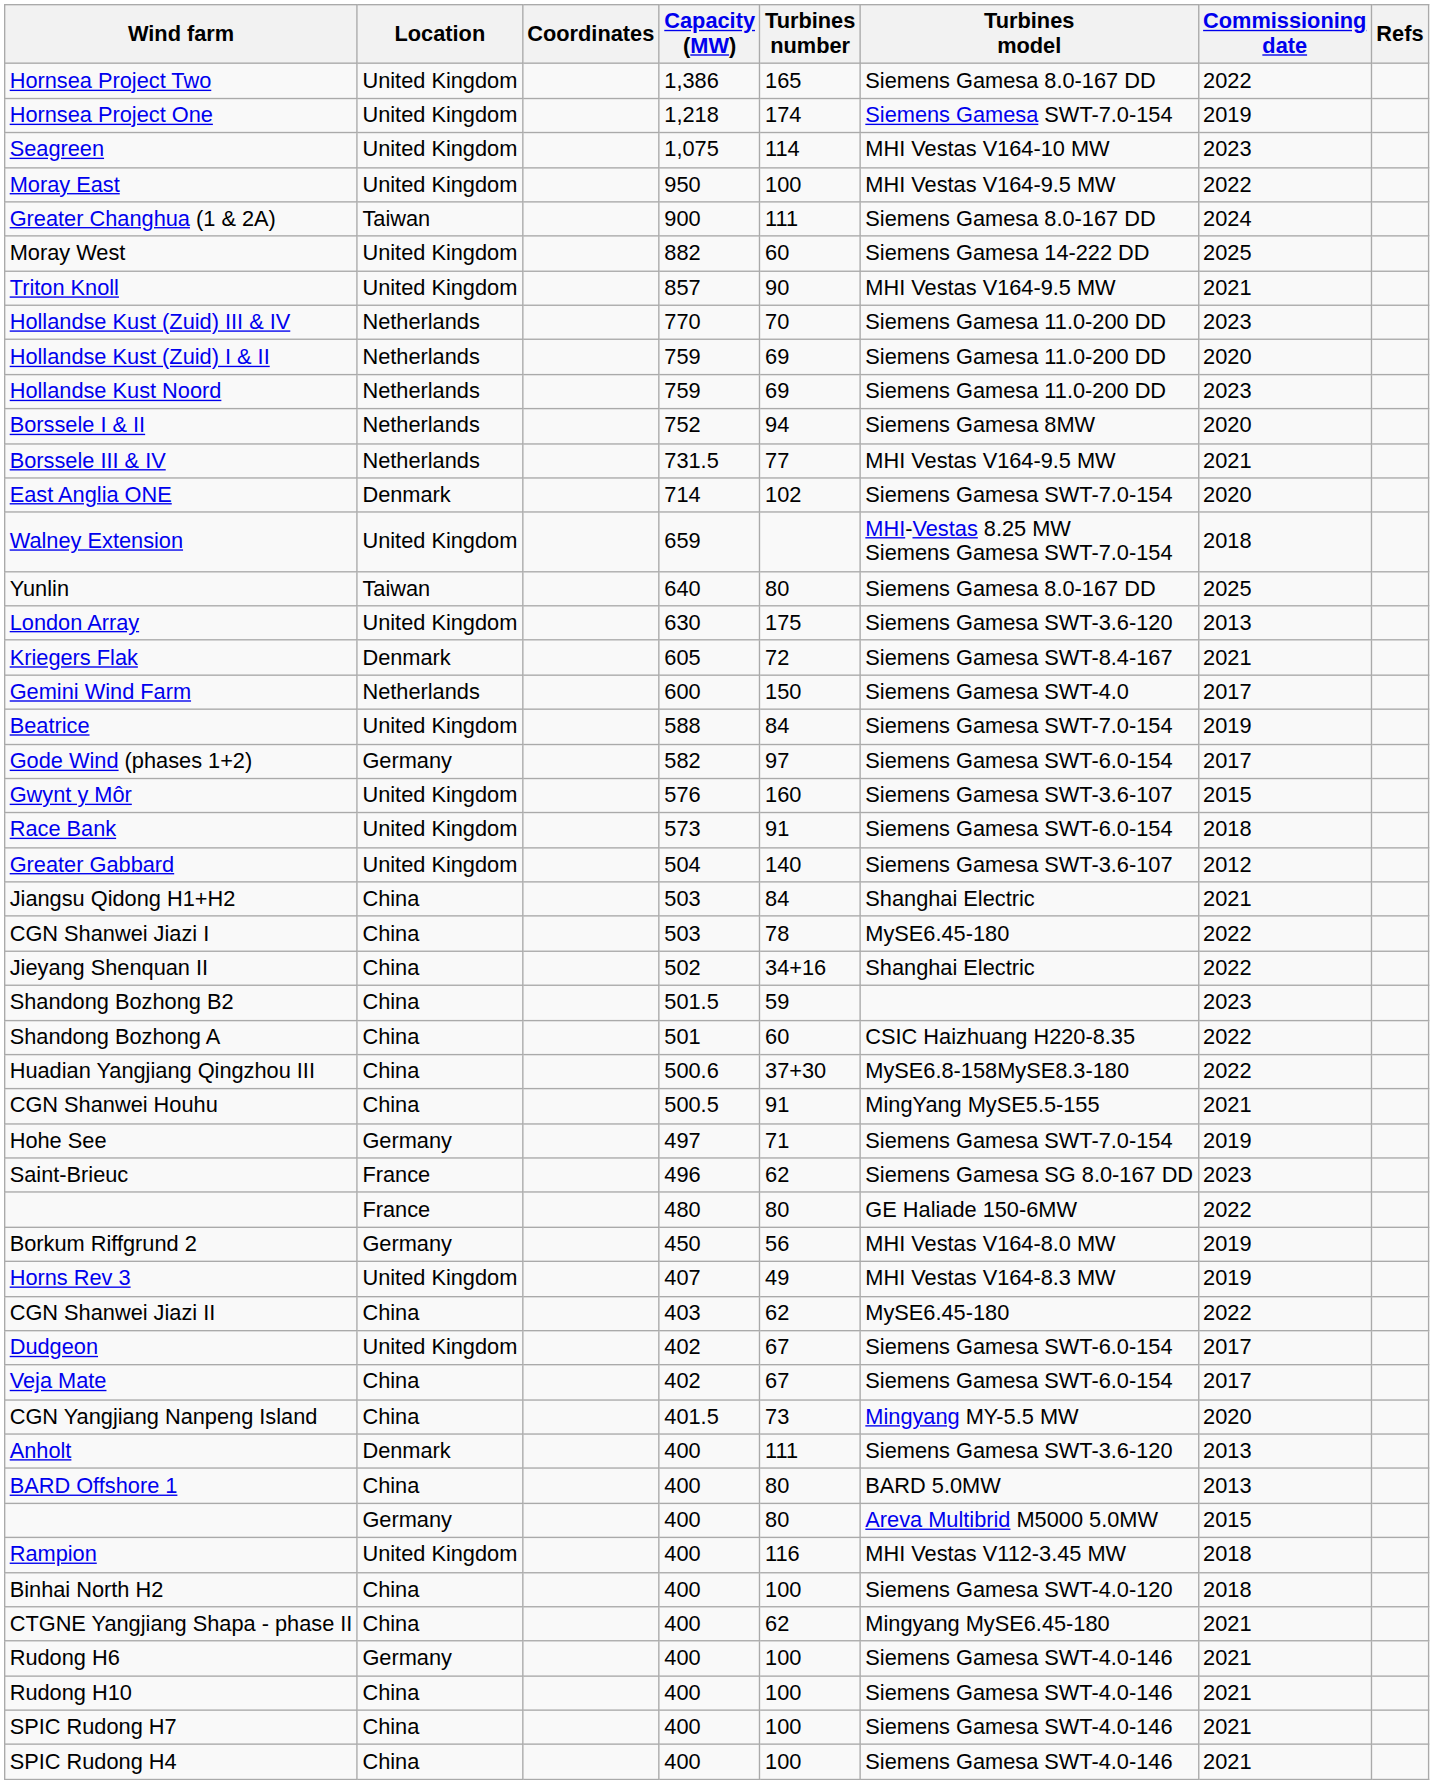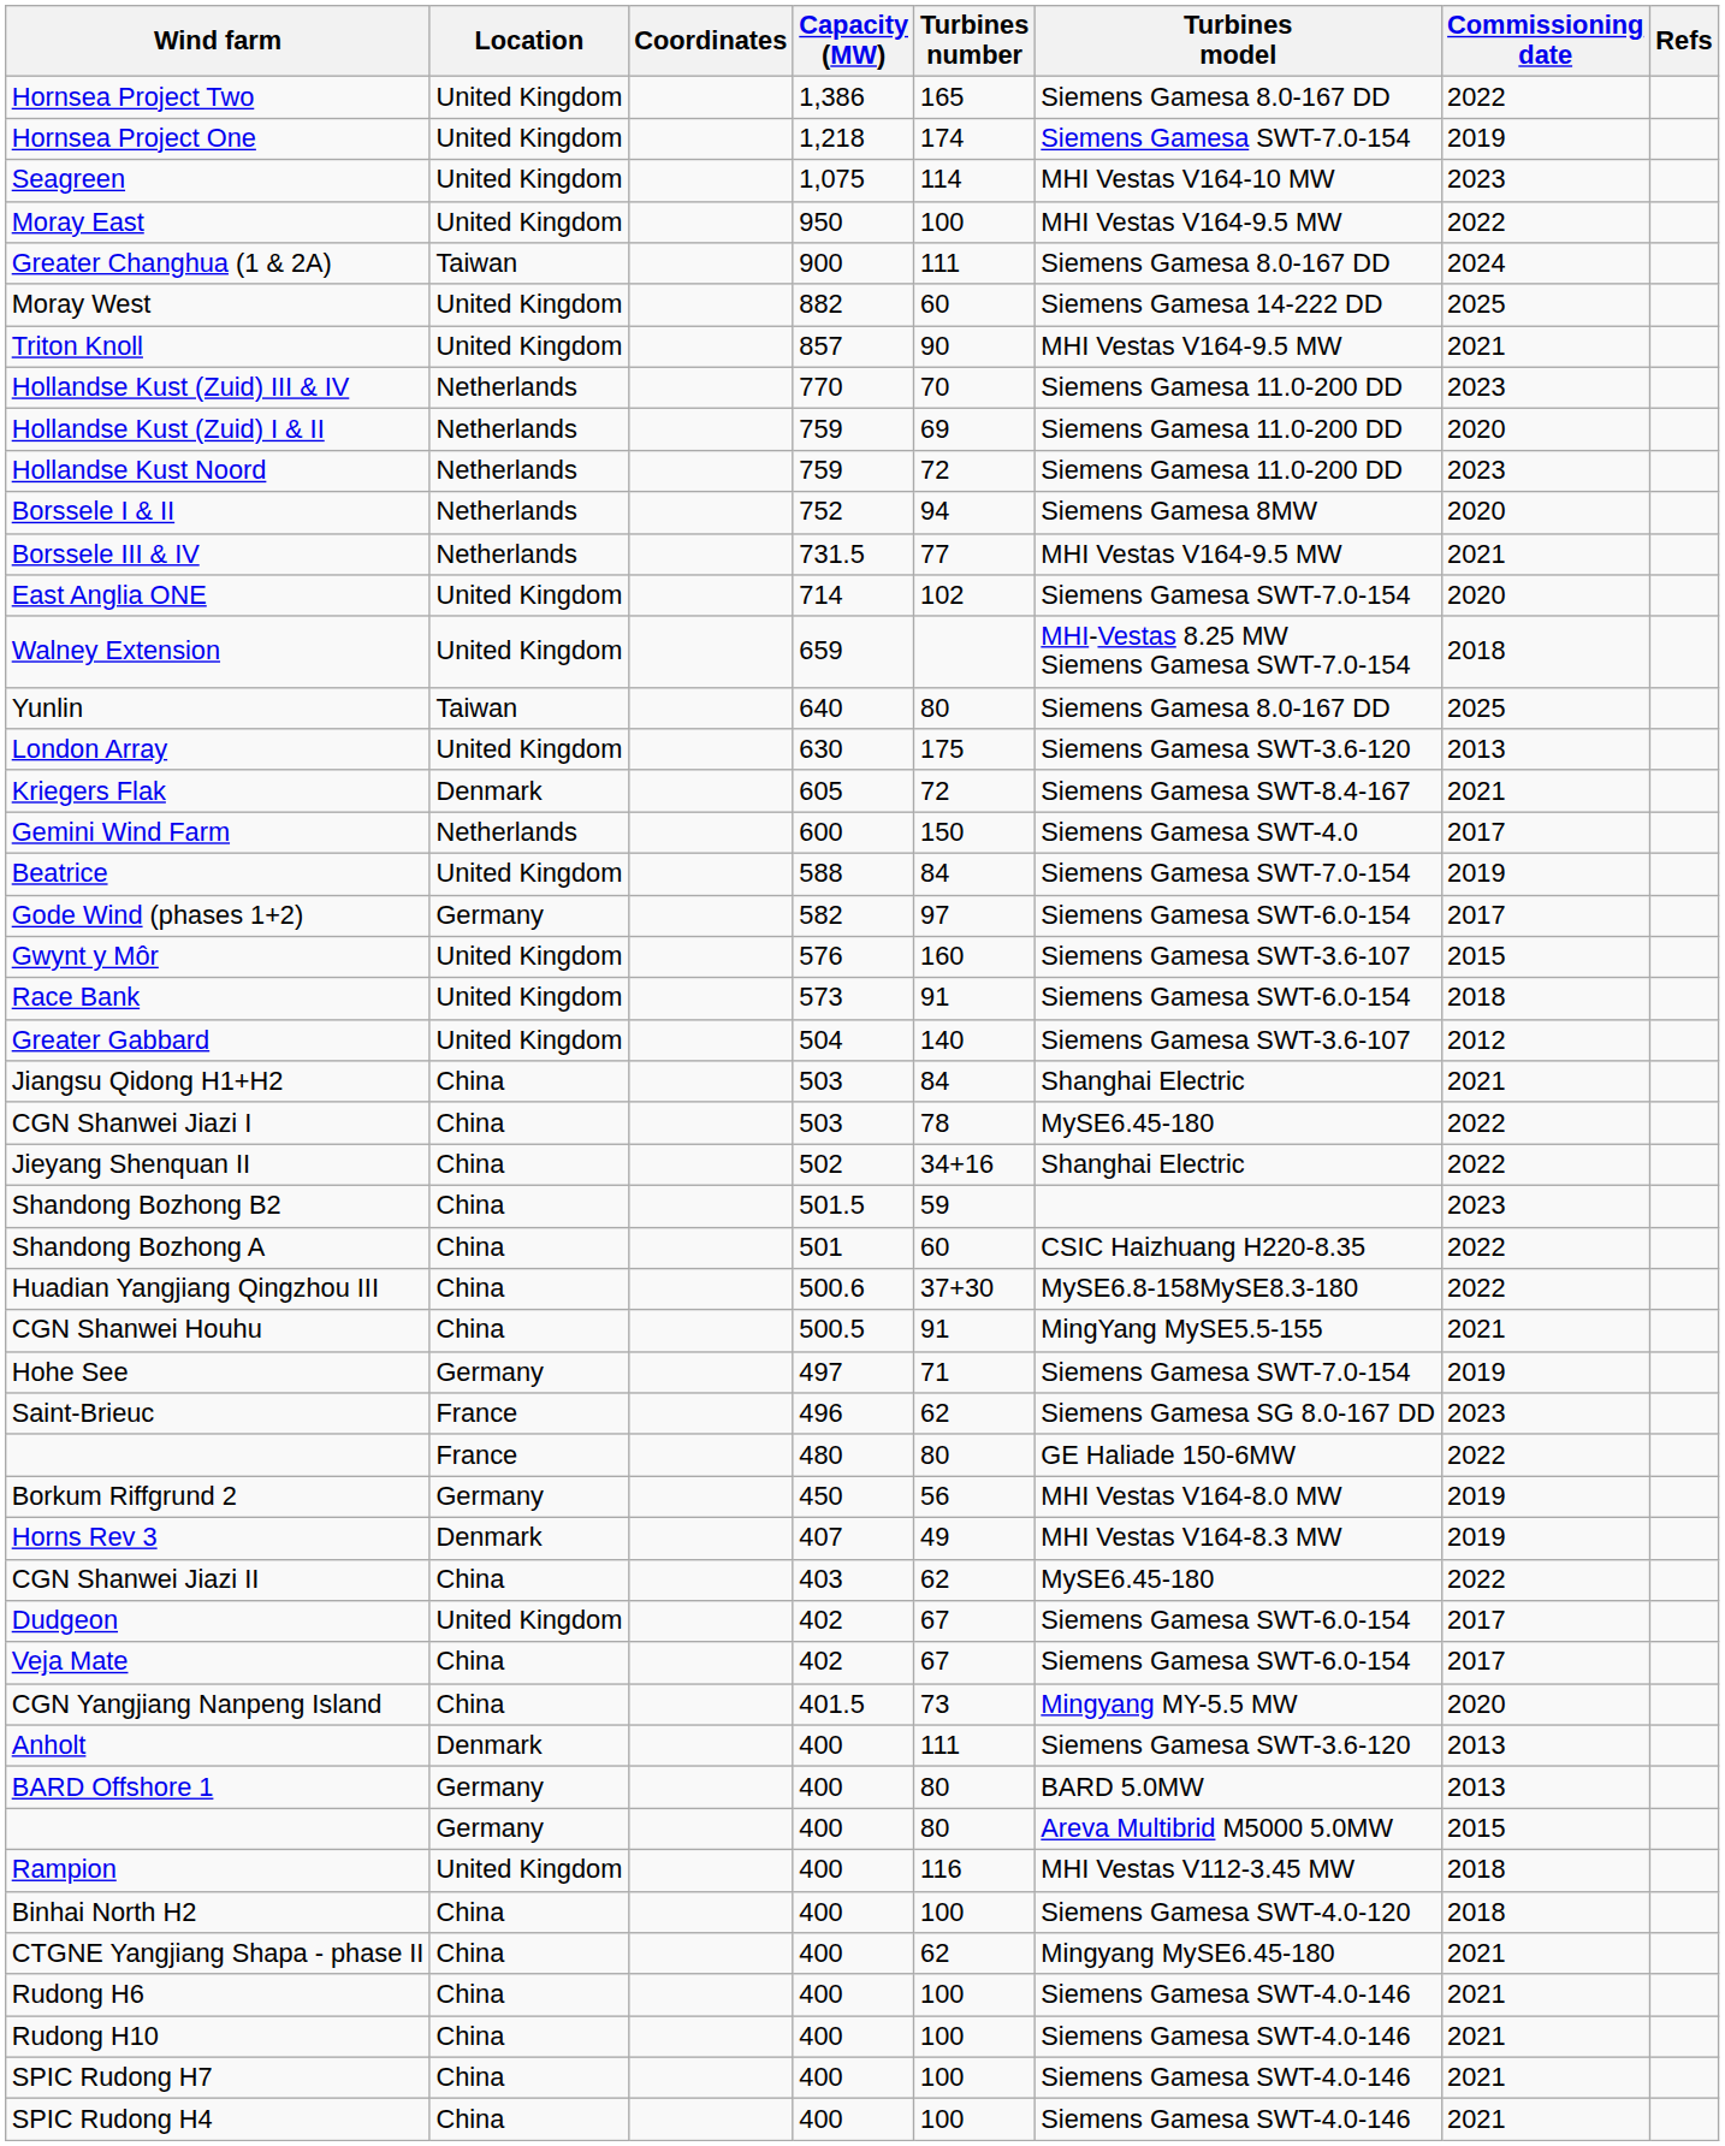 <table class="wikitable sortable">
 <tr>
 <th>Wind farm</th>
 <th>Location</th>
 <th class="unsortable">Coordinates</th>
 <th data-sort-type="number"><a href='#'>Capacity</a><br>(<a href='#'>MW</a>)</th>
 <th>Turbines<br> number</th>
 <th>Turbines<br> model</th>
 <th><a href='#'>Commissioning<br> date</a></th>
 <th class="unsortable">Refs</th>
 </tr>
 <tr>
 <td><a href='#'>Hornsea Project Two</a></td>
 <td>United Kingdom</td>
 <td></td>
 <td>1,386</td>
 <td>165</td>
 <td>Siemens Gamesa 8.0-167 DD</td>
 <td>2022</td>
 <td></td>
 </tr>
 <tr>
 <td><a href='#'>Hornsea Project One</a></td>
 <td>United Kingdom</td>
 <td></td>
 <td>1,218</td>
 <td>174</td>
 <td><a href='#'>Siemens Gamesa</a> SWT-7.0-154</td>
 <td>2019</td>
 <td></td>
 </tr>
 <tr>
 <td><a href='#'>Seagreen</a></td>
 <td>United Kingdom</td>
 <td></td>
 <td>1,075</td>
 <td>114</td>
 <td>MHI Vestas V164-10 MW</td>
 <td>2023</td>
 <td></td>
 </tr>
 <tr>
 <td><a href='#'>Moray East</a></td>
 <td>United Kingdom</td>
 <td></td>
 <td>950</td>
 <td>100</td>
 <td>MHI Vestas V164-9.5 MW</td>
 <td>2022</td>
 <td></td>
 </tr>
 <tr>
 <td><a href='#'>Greater Changhua</a> (1 & 2A)</td>
 <td>Taiwan</td>
 <td></td>
 <td>900</td>
 <td>111</td>
 <td>Siemens Gamesa 8.0-167 DD</td>
 <td>2024</td>
 <td></td>
 </tr>
 <tr>
 <td>Moray West</td>
 <td>United Kingdom</td>
 <td></td>
 <td>882</td>
 <td>60</td>
 <td>Siemens Gamesa 14-222 DD</td>
 <td>2025</td>
 <td></td>
 </tr>
 <tr>
 <td><a href='#'>Triton Knoll</a></td>
 <td>United Kingdom</td>
 <td></td>
 <td>857</td>
 <td>90</td>
 <td>MHI Vestas V164-9.5 MW</td>
 <td>2021</td>
 <td></td>
 </tr>
 <tr>
 <td><a href='#'>Hollandse Kust (Zuid) III & IV</a></td>
 <td>Netherlands</td>
 <td></td>
 <td>770</td>
 <td>70</td>
 <td>Siemens Gamesa 11.0-200 DD</td>
 <td>2023</td>
 <td></td>
 </tr>
 <tr>
 <td><a href='#'>Hollandse Kust (Zuid) I & II</a></td>
 <td>Netherlands</td>
 <td></td>
 <td>759</td>
 <td>69</td>
 <td>Siemens Gamesa 11.0-200 DD</td>
 <td>2020</td>
 <td></td>
 </tr>
 <tr>
 <td><a href='#'>Hollandse Kust Noord</a></td>
 <td>Netherlands</td>
 <td></td>
 <td>759</td>
-<td>69</td>
+<td>72</td>
 <td>Siemens Gamesa 11.0-200 DD</td>
 <td>2023</td>
 <td></td>
 </tr>
 <tr>
 <td><a href='#'>Borssele I & II</a></td>
 <td>Netherlands</td>
 <td></td>
 <td>752</td>
 <td>94</td>
 <td>Siemens Gamesa 8MW</td>
 <td>2020</td>
 <td></td>
 </tr>
 <tr>
 <td><a href='#'>Borssele III & IV</a></td>
 <td>Netherlands</td>
 <td></td>
 <td>731.5</td>
 <td>77</td>
 <td>MHI Vestas V164-9.5 MW</td>
 <td>2021</td>
 <td></td>
 </tr>
 <tr>
 <td><a href='#'>East Anglia ONE</a></td>
-<td>Denmark</td>
+<td>United Kingdom</td>
 <td></td>
 <td>714</td>
 <td>102</td>
 <td>Siemens Gamesa SWT-7.0-154</td>
 <td>2020</td>
 <td></td>
 </tr>
 <tr>
 <td><a href='#'>Walney Extension</a></td>
 <td>United Kingdom</td>
 <td></td>
 <td>659</td>
 <td></td>
 <td><a href='#'>MHI</a>-<a href='#'>Vestas</a> 8.25 MW <br>Siemens Gamesa SWT-7.0-154</td>
 <td>2018</td>
 <td></td>
 </tr>
 <tr>
 <td>Yunlin</td>
 <td>Taiwan</td>
 <td></td>
 <td>640</td>
 <td>80</td>
 <td>Siemens Gamesa 8.0-167 DD</td>
 <td>2025</td>
 <td></td>
 </tr>
 <tr>
 <td><a href='#'>London Array</a></td>
 <td>United Kingdom</td>
 <td></td>
 <td>630</td>
 <td>175</td>
 <td>Siemens Gamesa SWT-3.6-120</td>
 <td>2013</td>
 <td></td>
 </tr>
 <tr>
 <td><a href='#'>Kriegers Flak</a></td>
 <td>Denmark</td>
 <td></td>
 <td>605</td>
 <td>72</td>
 <td>Siemens Gamesa SWT-8.4-167</td>
 <td>2021</td>
 <td></td>
 </tr>
 <tr>
 <td><a href='#'>Gemini Wind Farm</a></td>
 <td>Netherlands</td>
 <td></td>
 <td>600</td>
 <td>150</td>
 <td>Siemens Gamesa SWT-4.0</td>
 <td>2017</td>
 <td></td>
 </tr>
 <tr>
 <td><a href='#'>Beatrice</a></td>
 <td>United Kingdom</td>
 <td></td>
 <td>588</td>
 <td>84</td>
 <td>Siemens Gamesa SWT-7.0-154</td>
 <td>2019</td>
 <td></td>
 </tr>
 <tr>
 <td><a href='#'>Gode Wind</a> (phases 1+2)</td>
 <td>Germany</td>
 <td></td>
 <td>582</td>
 <td>97</td>
 <td>Siemens Gamesa SWT-6.0-154</td>
 <td>2017</td>
 <td></td>
 </tr>
 <tr>
 <td><a href='#'>Gwynt y Môr</a></td>
 <td>United Kingdom</td>
 <td></td>
 <td>576</td>
 <td>160</td>
 <td>Siemens Gamesa SWT-3.6-107</td>
 <td>2015</td>
 <td></td>
 </tr>
 <tr>
 <td><a href='#'>Race Bank</a></td>
 <td>United Kingdom</td>
 <td></td>
 <td>573</td>
 <td>91</td>
 <td>Siemens Gamesa SWT-6.0-154</td>
 <td>2018</td>
 <td></td>
 </tr>
 <tr>
 <td><a href='#'>Greater Gabbard</a></td>
 <td>United Kingdom</td>
 <td></td>
 <td>504</td>
 <td>140</td>
 <td>Siemens Gamesa SWT-3.6-107</td>
 <td>2012</td>
 <td></td>
 </tr>
 <tr>
 <td>Jiangsu Qidong H1+H2</td>
 <td>China</td>
 <td></td>
 <td>503</td>
 <td>84</td>
 <td>Shanghai Electric</td>
 <td>2021</td>
 <td></td>
 </tr>
 <tr>
 <td>CGN Shanwei Jiazi I</td>
 <td>China</td>
 <td></td>
 <td>503</td>
 <td>78</td>
 <td>MySE6.45-180</td>
 <td>2022</td>
 <td></td>
 </tr>
 <tr>
 <td>Jieyang Shenquan II</td>
 <td>China</td>
 <td></td>
 <td>502</td>
 <td>34+16</td>
 <td>Shanghai Electric</td>
 <td>2022</td>
 <td></td>
 </tr>
 <tr>
 <td>Shandong Bozhong B2</td>
 <td>China</td>
 <td></td>
 <td>501.5</td>
 <td>59</td>
 <td></td>
 <td>2023</td>
 <td></td>
 </tr>
 <tr>
 <td>Shandong Bozhong A</td>
 <td>China</td>
 <td></td>
 <td>501</td>
 <td>60</td>
 <td>CSIC Haizhuang H220-8.35</td>
 <td>2022</td>
 <td></td>
 </tr>
 <tr>
 <td>Huadian Yangjiang Qingzhou III</td>
 <td>China</td>
 <td></td>
 <td>500.6</td>
 <td>37+30</td>
 <td>MySE6.8-158MySE8.3-180</td>
 <td>2022</td>
 <td></td>
 </tr>
 <tr>
 <td>CGN Shanwei Houhu</td>
 <td>China</td>
 <td></td>
 <td>500.5</td>
 <td>91</td>
 <td>MingYang MySE5.5-155</td>
 <td>2021</td>
 <td></td>
 </tr>
 <tr>
 <td>Hohe See</td>
 <td>Germany</td>
 <td></td>
 <td>497</td>
 <td>71</td>
 <td>Siemens Gamesa SWT-7.0-154</td>
 <td>2019</td>
 <td></td>
 </tr>
 <tr>
 <td>Saint-Brieuc</td>
 <td>France</td>
 <td></td>
 <td>496</td>
 <td>62</td>
 <td>Siemens Gamesa SG 8.0-167 DD</td>
 <td>2023</td>
 <td></td>
 </tr>
 <tr>
 <td></td>
 <td>France</td>
 <td></td>
 <td>480</td>
 <td>80</td>
 <td>GE Haliade 150-6MW</td>
 <td>2022</td>
 <td></td>
 </tr>
 <tr>
 <td>Borkum Riffgrund 2</td>
 <td>Germany</td>
 <td></td>
 <td>450</td>
 <td>56</td>
 <td>MHI Vestas V164-8.0 MW</td>
 <td>2019</td>
 <td></td>
 </tr>
 <tr>
 <td><a href='#'>Horns Rev 3</a></td>
-<td>United Kingdom</td>
+<td>Denmark</td>
 <td></td>
 <td>407</td>
 <td>49</td>
 <td>MHI Vestas V164-8.3 MW</td>
 <td>2019</td>
 <td></td>
 </tr>
 <tr>
 <td>CGN Shanwei Jiazi II</td>
 <td>China</td>
 <td></td>
 <td>403</td>
 <td>62</td>
 <td>MySE6.45-180</td>
 <td>2022</td>
 <td></td>
 </tr>
 <tr>
 <td><a href='#'>Dudgeon</a></td>
 <td>United Kingdom</td>
 <td></td>
 <td>402</td>
 <td>67</td>
 <td>Siemens Gamesa SWT-6.0-154</td>
 <td>2017</td>
 <td></td>
 </tr>
 <tr>
 <td><a href='#'>Veja Mate</a></td>
 <td>China</td>
 <td></td>
 <td>402</td>
 <td>67</td>
 <td>Siemens Gamesa SWT-6.0-154</td>
 <td>2017</td>
 <td></td>
 </tr>
 <tr>
 <td>CGN Yangjiang Nanpeng Island</td>
 <td>China</td>
 <td></td>
 <td>401.5</td>
 <td>73</td>
 <td><a href='#'>Mingyang</a> MY-5.5 MW</td>
 <td>2020</td>
 <td></td>
 </tr>
 <tr>
 <td><a href='#'>Anholt</a></td>
 <td>Denmark</td>
 <td></td>
 <td>400</td>
 <td>111</td>
 <td>Siemens Gamesa SWT-3.6-120</td>
 <td>2013</td>
 <td></td>
 </tr>
 <tr>
 <td><a href='#'>BARD Offshore 1</a></td>
-<td>China</td>
+<td>Germany</td>
 <td></td>
 <td>400</td>
 <td>80</td>
 <td>BARD 5.0MW</td>
 <td>2013</td>
 <td></td>
 </tr>
 <tr>
 <td></td>
 <td>Germany</td>
 <td></td>
 <td>400</td>
 <td>80</td>
 <td><a href='#'>Areva Multibrid</a> M5000 5.0MW</td>
 <td>2015</td>
 <td></td>
 </tr>
 <tr>
 <td><a href='#'>Rampion</a></td>
 <td>United Kingdom</td>
 <td></td>
 <td>400</td>
 <td>116</td>
 <td>MHI Vestas V112-3.45 MW</td>
 <td>2018</td>
 <td></td>
 </tr>
 <tr>
 <td>Binhai North H2</td>
 <td>China</td>
 <td></td>
 <td>400</td>
 <td>100</td>
 <td>Siemens Gamesa SWT-4.0-120</td>
 <td>2018</td>
 <td></td>
 </tr>
 <tr>
 <td>CTGNE Yangjiang Shapa - phase II</td>
 <td>China</td>
 <td></td>
 <td>400</td>
 <td>62</td>
 <td>Mingyang MySE6.45-180</td>
 <td>2021</td>
 <td></td>
 </tr>
 <tr>
 <td>Rudong H6</td>
-<td>Germany</td>
+<td>China</td>
 <td></td>
 <td>400</td>
 <td>100</td>
 <td>Siemens Gamesa SWT-4.0-146</td>
 <td>2021</td>
 <td></td>
 </tr>
 <tr>
 <td>Rudong H10</td>
 <td>China</td>
 <td></td>
 <td>400</td>
 <td>100</td>
 <td>Siemens Gamesa SWT-4.0-146</td>
 <td>2021</td>
 <td></td>
 </tr>
 <tr>
 <td>SPIC Rudong H7</td>
 <td>China</td>
 <td></td>
 <td>400</td>
 <td>100</td>
 <td>Siemens Gamesa SWT-4.0-146</td>
 <td>2021</td>
 <td></td>
 </tr>
 <tr>
 <td>SPIC Rudong H4</td>
 <td>China</td>
 <td></td>
 <td>400</td>
 <td>100</td>
 <td>Siemens Gamesa SWT-4.0-146</td>
 <td>2021</td>
 <td></td>
 </tr>
 </table>
